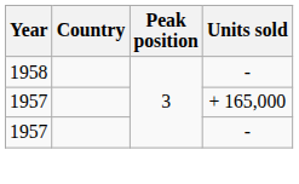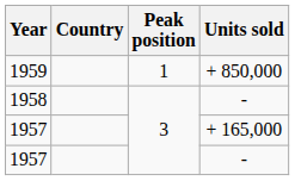 <table class="wikitable sortable plainrowheaders" style="text-align:center;">
 <tr>
 <th>Year</th>
 <th>Country</th>
 <th>Peak<br>position </th>
 <th>Units sold </th>
+</tr>
+<tr>
+<td>1959</td>
+<td></td>
+<td>1</td>
+<td>+ 850,000</td>
 </tr>
 <tr>
 <td>1958</td>
 <td></td>
 <td rowspan="3">3</td>
 <td>-</td>
 </tr>
 <tr>
 <td>1957</td>
 <td></td>
 <td>+ 165,000</td>
 </tr>
 <tr>
 <td>1957</td>
 <td></td>
 <td>-</td>
 </tr>
 </table>
